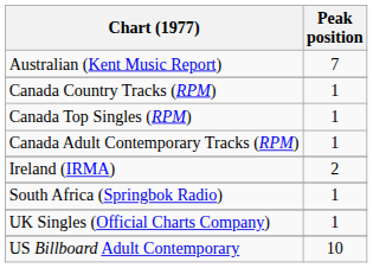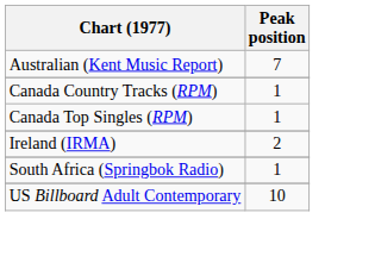 <table class="wikitable sortable">
 <tr>
 <th>Chart (1977)</th>
 <th>Peak<br>position</th>
 </tr>
 <tr>
 <td>Australian (<a href='#'>Kent Music Report</a>)</td>
 <td align="center">7</td>
 </tr>
 <tr>
 </tr>
 <tr>
 </tr>
 <tr>
 </tr>
 <tr>
 <td>Canada Country Tracks (<em><a href='#'>RPM</a></em>)</td>
 <td style="text-align:center;">1</td>
 </tr>
 <tr>
 <td>Canada Top Singles (<em><a href='#'>RPM</a></em>)</td>
 <td style="text-align:center;">1</td>
 </tr>
 <tr>
-<td>Canada Adult Contemporary Tracks (<em><a href='#'>RPM</a></em>)</td>
-<td style="text-align:center;">1</td>
-</tr>
-<tr>
 </tr>
 <tr>
 <td>Ireland (<a href='#'>IRMA</a>)</td>
 <td style="text-align:center;">2</td>
 </tr>
 <tr>
 </tr>
 <tr>
 </tr>
 <tr>
 </tr>
 <tr>
 <td>South Africa (<a href='#'>Springbok Radio</a>)</td>
 <td align="center">1</td>
 </tr>
 <tr>
 </tr>
 <tr>
-<td>UK Singles (<a href='#'>Official Charts Company</a>)</td>
-<td style="text-align:center;">1</td>
-</tr>
-<tr>
 </tr>
 <tr>
 </tr>
 <tr>
 <td>US <em>Billboard</em> <a href='#'>Adult Contemporary</a></td>
 <td align="center">10</td>
 </tr>
 </table>
